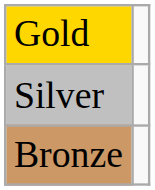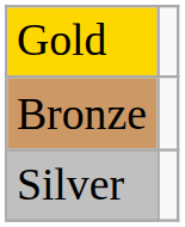 <table class="wikitable">
 <tr>
 <td bgcolor=gold>Gold</td>
 <td></td>
 </tr>
 <tr>
+<td bgcolor=cc9966>Bronze</td>
+<td></td>
+</tr>
+<tr>
 <td bgcolor=silver>Silver</td>
 <td></td>
 </tr>
-<tr>
-<td bgcolor=cc9966>Bronze</td>
-<td></td>
-</tr>
 </table>
